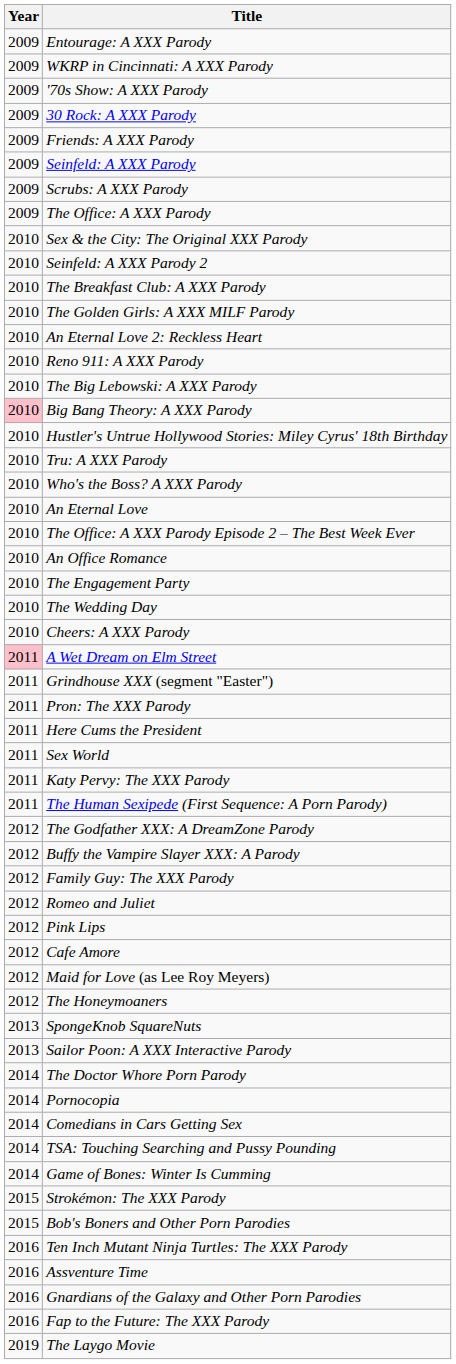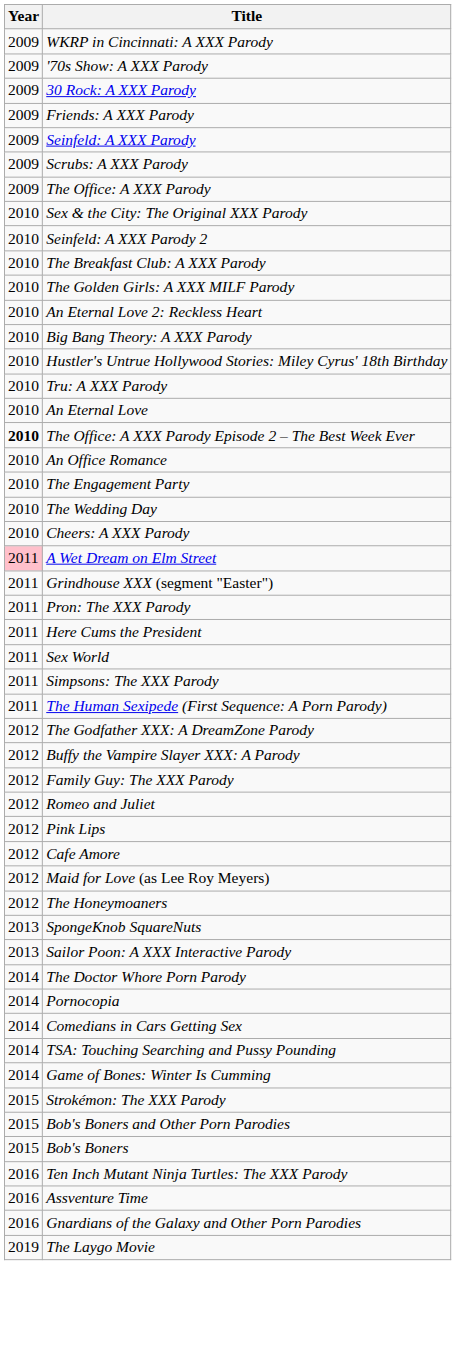 <table class="wikitable">
 <tr>
 <th>Year</th>
 <th>Title</th>
-</tr>
-<tr>
-<td>2009</td>
-<td><em>Entourage: A XXX Parody</em></td>
 </tr>
 <tr>
 <td>2009</td>
 <td><em>WKRP in Cincinnati: A XXX Parody</em></td>
 </tr>
 <tr>
 <td>2009</td>
 <td><em>'70s Show: A XXX Parody</em></td>
 </tr>
 <tr>
 <td>2009</td>
 <td><em><a href='#'>30 Rock: A XXX Parody</a></em></td>
 </tr>
 <tr>
 <td>2009</td>
 <td><em>Friends: A XXX Parody</em></td>
 </tr>
 <tr>
 <td>2009</td>
 <td><em><a href='#'>Seinfeld: A XXX Parody</a></em></td>
 </tr>
 <tr>
 <td>2009</td>
 <td><em>Scrubs: A XXX Parody</em></td>
 </tr>
 <tr>
 <td>2009</td>
 <td><em>The Office: A XXX Parody</em></td>
 </tr>
 <tr>
 <td>2010</td>
 <td><em>Sex & the City: The Original XXX Parody</em></td>
 </tr>
 <tr>
 <td>2010</td>
 <td><em>Seinfeld: A XXX Parody 2</em></td>
 </tr>
 <tr>
 <td>2010</td>
 <td><em>The Breakfast Club: A XXX Parody</em></td>
 </tr>
 <tr>
 <td>2010</td>
 <td><em>The Golden Girls: A XXX MILF Parody</em></td>
 </tr>
 <tr>
 <td>2010</td>
 <td><em>An Eternal Love 2: Reckless Heart</em></td>
 </tr>
 <tr>
 <td>2010</td>
-<td><em>Reno 911: A XXX Parody</em></td>
-</tr>
-<tr>
-<td>2010</td>
-<td><em>The Big Lebowski: A XXX Parody</em></td>
-</tr>
-<tr>
-<td style="background: pink;">2010</td>
 <td><em>Big Bang Theory: A XXX Parody</em></td>
 </tr>
 <tr>
 <td>2010</td>
 <td><em>Hustler's Untrue Hollywood Stories: Miley Cyrus' 18th Birthday</em></td>
 </tr>
 <tr>
 <td>2010</td>
 <td><em>Tru: A XXX Parody</em></td>
 </tr>
 <tr>
 <td>2010</td>
-<td><em>Who's the Boss? A XXX Parody</em></td>
-</tr>
-<tr>
-<td>2010</td>
 <td><em>An Eternal Love</em></td>
 </tr>
 <tr>
-<td>2010</td>
+<td><strong>2010</strong></td>
 <td><em>The Office: A XXX Parody Episode 2 – The Best Week Ever</em></td>
 </tr>
 <tr>
 <td>2010</td>
 <td><em>An Office Romance</em></td>
 </tr>
 <tr>
 <td>2010</td>
 <td><em>The Engagement Party</em></td>
 </tr>
 <tr>
 <td>2010</td>
 <td><em>The Wedding Day</em></td>
 </tr>
 <tr>
 <td>2010</td>
 <td><em>Cheers: A XXX Parody</em></td>
 </tr>
 <tr>
 <td style="background: pink;">2011</td>
 <td><em><a href='#'>A Wet Dream on Elm Street</a></em></td>
 </tr>
 <tr>
 <td>2011</td>
 <td><em>Grindhouse XXX</em> (segment "Easter")</td>
 </tr>
 <tr>
 <td>2011</td>
 <td><em>Pron: The XXX Parody</em></td>
 </tr>
 <tr>
 <td>2011</td>
 <td><em>Here Cums the President</em></td>
 </tr>
 <tr>
 <td>2011</td>
 <td><em>Sex World</em></td>
 </tr>
 <tr>
 <td>2011</td>
-<td><em>Katy Pervy: The XXX Parody</em></td>
+<td><em>Simpsons: The XXX Parody</em></td>
 </tr>
 <tr>
 <td>2011</td>
 <td><em><a href='#'>The Human Sexipede</a> (First Sequence: A Porn Parody)</em></td>
 </tr>
 <tr>
 <td>2012</td>
 <td><em>The Godfather XXX: A DreamZone Parody</em></td>
 </tr>
 <tr>
 <td>2012</td>
 <td><em>Buffy the Vampire Slayer XXX: A Parody</em></td>
 </tr>
 <tr>
 <td>2012</td>
 <td><em>Family Guy: The XXX Parody</em></td>
 </tr>
 <tr>
 <td>2012</td>
 <td><em>Romeo and Juliet</em></td>
 </tr>
 <tr>
 <td>2012</td>
 <td><em>Pink Lips</em></td>
 </tr>
 <tr>
 <td>2012</td>
 <td><em>Cafe Amore</em></td>
 </tr>
 <tr>
 <td>2012</td>
 <td><em>Maid for Love</em> (as Lee Roy Meyers)</td>
 </tr>
 <tr>
 <td>2012</td>
 <td><em>The Honeymoaners</em></td>
 </tr>
 <tr>
 <td>2013</td>
 <td><em>SpongeKnob SquareNuts</em></td>
 </tr>
 <tr>
 <td>2013</td>
 <td><em>Sailor Poon: A XXX Interactive Parody</em></td>
 </tr>
 <tr>
 <td>2014</td>
 <td><em>The Doctor Whore Porn Parody</em></td>
 </tr>
 <tr>
 <td>2014</td>
 <td><em>Pornocopia</em></td>
 </tr>
 <tr>
 <td>2014</td>
 <td><em>Comedians in Cars Getting Sex</em></td>
 </tr>
 <tr>
 <td>2014</td>
 <td><em>TSA: Touching Searching and Pussy Pounding</em></td>
 </tr>
 <tr>
 <td>2014</td>
 <td><em>Game of Bones: Winter Is Cumming</em></td>
 </tr>
 <tr>
 <td>2015</td>
 <td><em>Strokémon: The XXX Parody</em></td>
 </tr>
 <tr>
 <td>2015</td>
 <td><em>Bob's Boners and Other Porn Parodies</em></td>
 </tr>
 <tr>
+<td>2015</td>
+<td><em>Bob's Boners</em></td>
+</tr>
+<tr>
 <td>2016</td>
 <td><em>Ten Inch Mutant Ninja Turtles: The XXX Parody</em></td>
 </tr>
 <tr>
 <td>2016</td>
 <td><em>Assventure Time</em></td>
 </tr>
 <tr>
 <td>2016</td>
 <td><em>Gnardians of the Galaxy and Other Porn Parodies</em></td>
 </tr>
 <tr>
-<td>2016</td>
-<td><em>Fap to the Future: The XXX Parody</em></td>
-</tr>
-<tr>
 <td>2019</td>
 <td><em>The Laygo Movie</em></td>
 </tr>
 </table>
